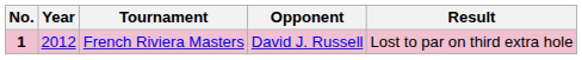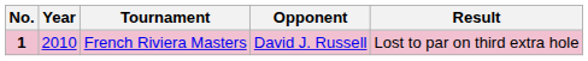 <table class="wikitable" style="font-size:95%;">
 <tr>
 <th>No.</th>
 <th>Year</th>
 <th>Tournament</th>
 <th>Opponent</th>
 <th>Result</th>
 </tr>
 <tr style="background:#F2C1D1;">
 <td align=center><strong>1</strong></td>
-<td><a href='#'>2012</a></td>
+<td><a href='#'>2010</a></td>
 <td><a href='#'>French Riviera Masters</a></td>
 <td> <a href='#'>David J. Russell</a></td>
 <td>Lost to par on third extra hole</td>
 </tr>
 </table>
